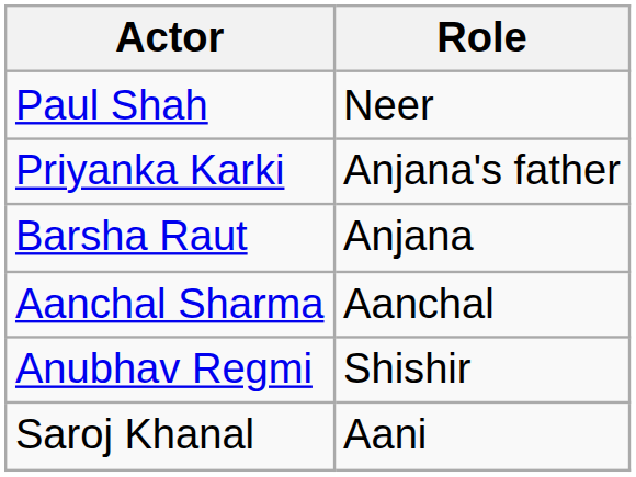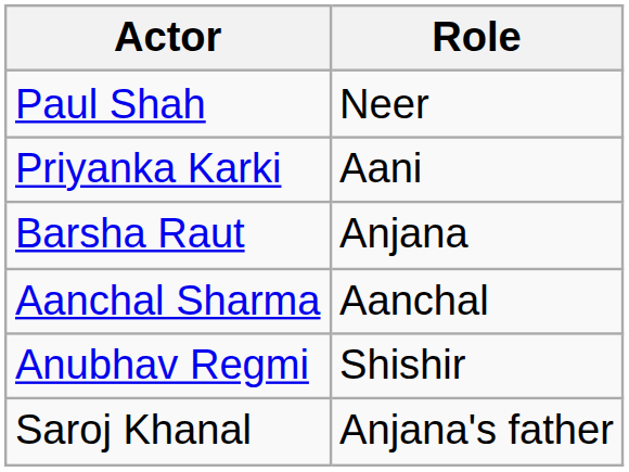 <table class="wikitable">
 <tr>
 <th>Actor</th>
 <th>Role</th>
 </tr>
 <tr>
 <td><a href='#'>Paul Shah</a></td>
 <td>Neer</td>
 </tr>
 <tr>
 <td><a href='#'>Priyanka Karki</a></td>
-<td>Anjana's father</td>
+<td>Aani</td>
 </tr>
 <tr>
 <td><a href='#'>Barsha Raut</a></td>
 <td>Anjana</td>
 </tr>
 <tr>
 <td><a href='#'>Aanchal Sharma</a></td>
 <td>Aanchal</td>
 </tr>
 <tr>
 <td><a href='#'>Anubhav Regmi</a></td>
 <td>Shishir</td>
 </tr>
 <tr>
 <td>Saroj Khanal</td>
-<td>Aani</td>
+<td>Anjana's father</td>
 </tr>
 </table>
